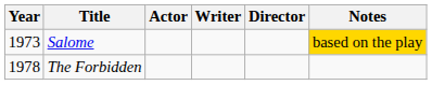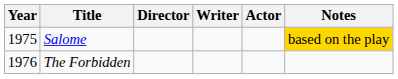 <table class="wikitable sortable">
 <tr>
 <th>Year</th>
 <th>Title</th>
+<th>Director</th>
+<th>Writer</th>
 <th>Actor</th>
-<th>Writer</th>
-<th>Director</th>
 <th>Notes</th>
 </tr>
 <tr>
-<td>1973</td>
+<td>1975</td>
 <td><em><a href='#'>Salome</a></em></td>
 <td></td>
 <td></td>
 <td></td>
 <td style="background: gold;">based on the play</td>
 </tr>
 <tr>
-<td>1978</td>
+<td>1976</td>
 <td><em>The Forbidden</em></td>
 <td></td>
 <td></td>
 <td></td>
 <td></td>
 </tr>
 </table>
